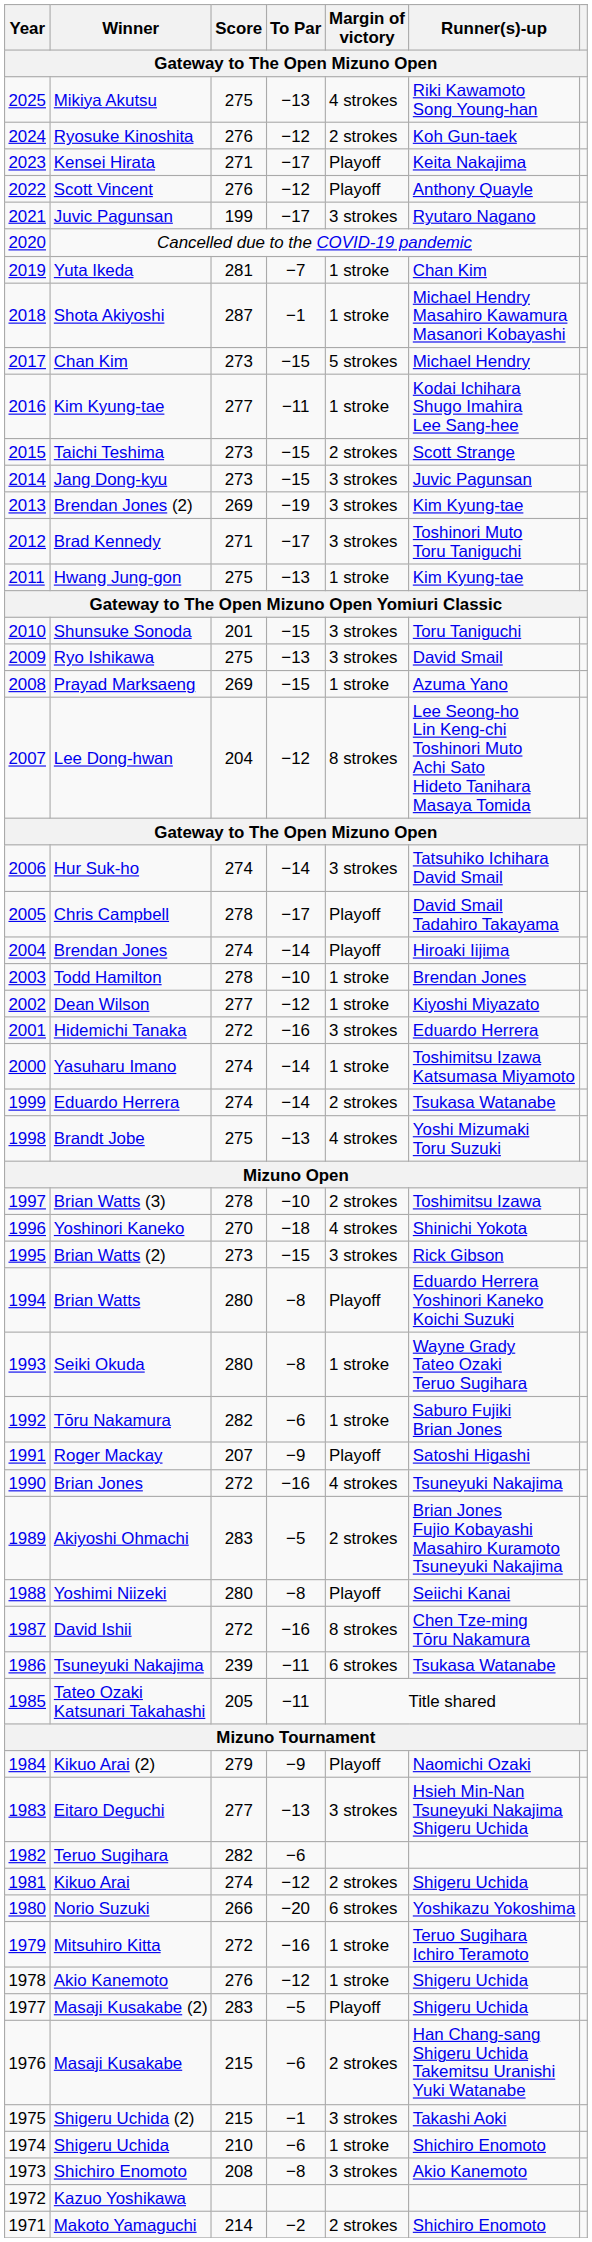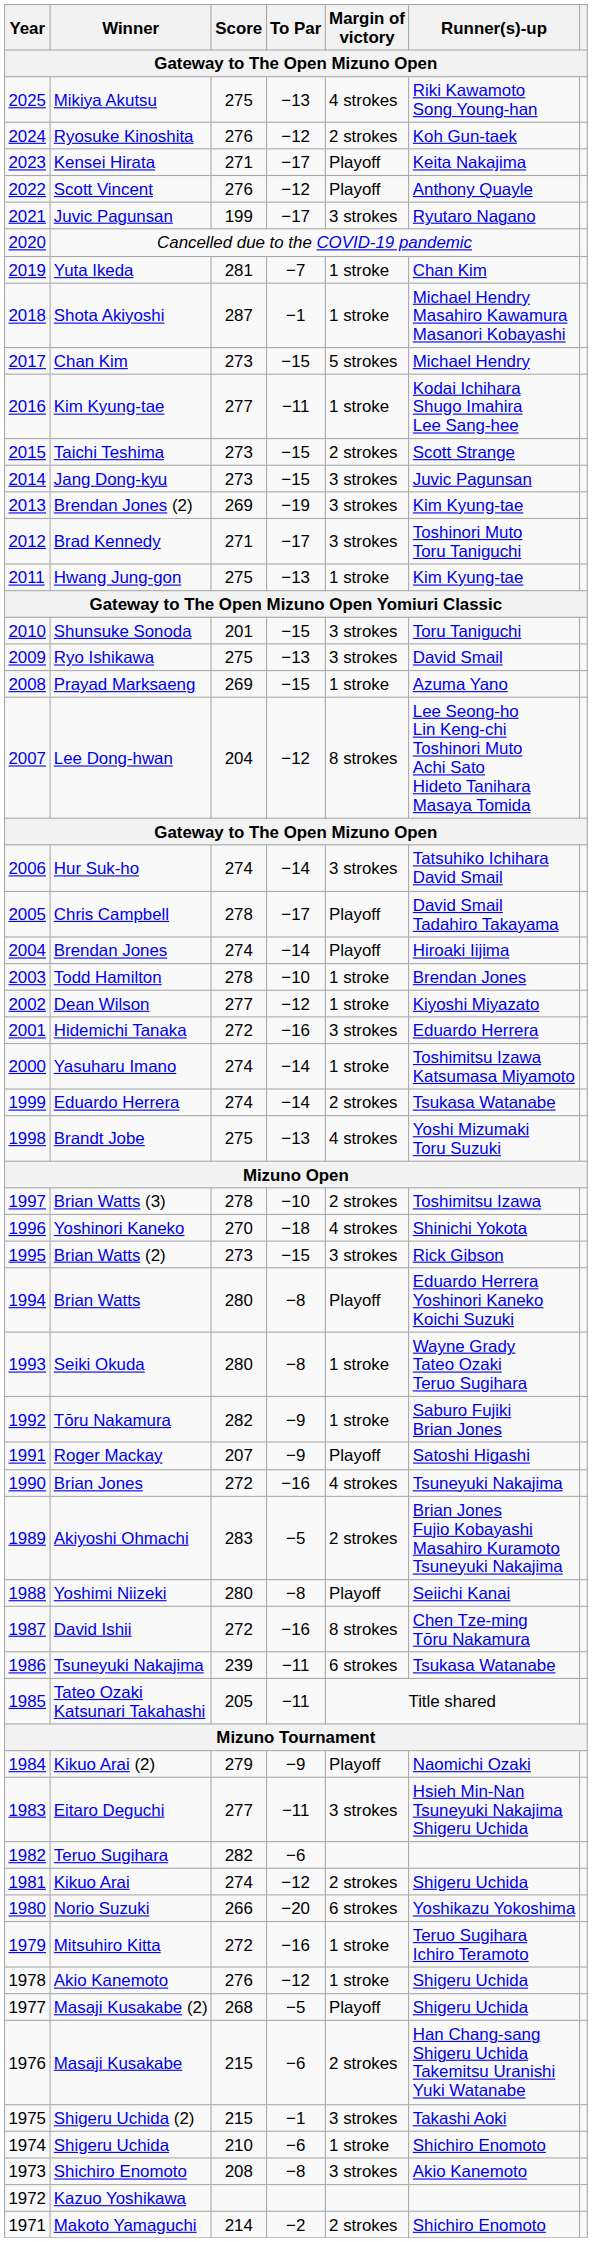 <table class=wikitable style="font-size:95%">
 <tr>
 <th>Year</th>
 <th>Winner</th>
 <th>Score</th>
 <th>To Par</th>
 <th>Margin of<br>victory</th>
 <th>Runner(s)-up</th>
 <th></th>
 </tr>
 <tr>
 <th colspan=7>Gateway to The Open Mizuno Open</th>
 </tr>
 <tr>
 <td><a href='#'>2025</a></td>
 <td> <a href='#'>Mikiya Akutsu</a></td>
 <td align=center>275</td>
 <td align=center>−13</td>
 <td>4 strokes</td>
 <td> <a href='#'>Riki Kawamoto</a><br> <a href='#'>Song Young-han</a></td>
 <td></td>
 </tr>
 <tr>
 <td><a href='#'>2024</a></td>
 <td> <a href='#'>Ryosuke Kinoshita</a></td>
 <td align=center>276</td>
 <td align=center>−12</td>
 <td>2 strokes</td>
 <td> <a href='#'>Koh Gun-taek</a></td>
 <td></td>
 </tr>
 <tr>
 <td><a href='#'>2023</a></td>
 <td> <a href='#'>Kensei Hirata</a></td>
 <td align=center>271</td>
 <td align=center>−17</td>
 <td>Playoff</td>
 <td> <a href='#'>Keita Nakajima</a></td>
 <td></td>
 </tr>
 <tr>
 <td><a href='#'>2022</a></td>
 <td> <a href='#'>Scott Vincent</a></td>
 <td align=center>276</td>
 <td align=center>−12</td>
 <td>Playoff</td>
 <td> <a href='#'>Anthony Quayle</a></td>
 <td></td>
 </tr>
 <tr>
 <td><a href='#'>2021</a></td>
 <td> <a href='#'>Juvic Pagunsan</a></td>
 <td align=center>199</td>
 <td align=center>−17</td>
 <td>3 strokes</td>
 <td> <a href='#'>Ryutaro Nagano</a></td>
 <td></td>
 </tr>
 <tr>
 <td><a href='#'>2020</a></td>
 <td align=center colspan=5><em>Cancelled due to the <a href='#'>COVID-19 pandemic</a></em></td>
 <td></td>
 </tr>
 <tr>
 <td><a href='#'>2019</a></td>
 <td> <a href='#'>Yuta Ikeda</a></td>
 <td align=center>281</td>
 <td align=center>−7</td>
 <td>1 stroke</td>
 <td> <a href='#'>Chan Kim</a></td>
 <td></td>
 </tr>
 <tr>
 <td><a href='#'>2018</a></td>
 <td> <a href='#'>Shota Akiyoshi</a></td>
 <td align=center>287</td>
 <td align=center>−1</td>
 <td>1 stroke</td>
 <td> <a href='#'>Michael Hendry</a><br> <a href='#'>Masahiro Kawamura</a><br> <a href='#'>Masanori Kobayashi</a></td>
 <td></td>
 </tr>
 <tr>
 <td><a href='#'>2017</a></td>
 <td> <a href='#'>Chan Kim</a></td>
 <td align=center>273</td>
 <td align=center>−15</td>
 <td>5 strokes</td>
 <td> <a href='#'>Michael Hendry</a></td>
 <td></td>
 </tr>
 <tr>
 <td><a href='#'>2016</a></td>
 <td> <a href='#'>Kim Kyung-tae</a></td>
 <td align=center>277</td>
 <td align=center>−11</td>
 <td>1 stroke</td>
 <td> <a href='#'>Kodai Ichihara</a><br> <a href='#'>Shugo Imahira</a><br> <a href='#'>Lee Sang-hee</a></td>
 <td></td>
 </tr>
 <tr>
 <td><a href='#'>2015</a></td>
 <td> <a href='#'>Taichi Teshima</a></td>
 <td align=center>273</td>
 <td align=center>−15</td>
 <td>2 strokes</td>
 <td> <a href='#'>Scott Strange</a></td>
 <td></td>
 </tr>
 <tr>
 <td><a href='#'>2014</a></td>
 <td> <a href='#'>Jang Dong-kyu</a></td>
 <td align=center>273</td>
 <td align=center>−15</td>
 <td>3 strokes</td>
 <td> <a href='#'>Juvic Pagunsan</a></td>
 <td></td>
 </tr>
 <tr>
 <td><a href='#'>2013</a></td>
 <td> <a href='#'>Brendan Jones</a> (2)</td>
 <td align=center>269</td>
 <td align=center>−19</td>
 <td>3 strokes</td>
 <td> <a href='#'>Kim Kyung-tae</a></td>
 <td></td>
 </tr>
 <tr>
 <td><a href='#'>2012</a></td>
 <td> <a href='#'>Brad Kennedy</a></td>
 <td align=center>271</td>
 <td align=center>−17</td>
 <td>3 strokes</td>
 <td> <a href='#'>Toshinori Muto</a><br> <a href='#'>Toru Taniguchi</a></td>
 <td></td>
 </tr>
 <tr>
 <td><a href='#'>2011</a></td>
 <td> <a href='#'>Hwang Jung-gon</a></td>
 <td align=center>275</td>
 <td align=center>−13</td>
 <td>1 stroke</td>
 <td> <a href='#'>Kim Kyung-tae</a></td>
 <td></td>
 </tr>
 <tr>
 <th colspan=7>Gateway to The Open Mizuno Open Yomiuri Classic</th>
 </tr>
 <tr>
 <td><a href='#'>2010</a></td>
 <td> <a href='#'>Shunsuke Sonoda</a></td>
 <td align=center>201</td>
 <td align=center>−15</td>
 <td>3 strokes</td>
 <td> <a href='#'>Toru Taniguchi</a></td>
 <td></td>
 </tr>
 <tr>
 <td><a href='#'>2009</a></td>
 <td> <a href='#'>Ryo Ishikawa</a></td>
 <td align=center>275</td>
 <td align=center>−13</td>
 <td>3 strokes</td>
 <td> <a href='#'>David Smail</a></td>
 <td></td>
 </tr>
 <tr>
 <td><a href='#'>2008</a></td>
 <td> <a href='#'>Prayad Marksaeng</a></td>
 <td align=center>269</td>
 <td align=center>−15</td>
 <td>1 stroke</td>
 <td> <a href='#'>Azuma Yano</a></td>
 <td></td>
 </tr>
 <tr>
 <td><a href='#'>2007</a></td>
 <td> <a href='#'>Lee Dong-hwan</a></td>
 <td align="center">204</td>
 <td align=center>−12</td>
 <td>8 strokes</td>
 <td> <a href='#'>Lee Seong-ho</a><br> <a href='#'>Lin Keng-chi</a><br> <a href='#'>Toshinori Muto</a><br> <a href='#'>Achi Sato</a><br> <a href='#'>Hideto Tanihara</a><br> <a href='#'>Masaya Tomida</a></td>
 <td></td>
 </tr>
 <tr>
 <th colspan=7>Gateway to The Open Mizuno Open</th>
 </tr>
 <tr>
 <td><a href='#'>2006</a></td>
 <td> <a href='#'>Hur Suk-ho</a></td>
 <td align=center>274</td>
 <td align=center>−14</td>
 <td>3 strokes</td>
 <td> <a href='#'>Tatsuhiko Ichihara</a><br> <a href='#'>David Smail</a></td>
 <td></td>
 </tr>
 <tr>
 <td><a href='#'>2005</a></td>
 <td> <a href='#'>Chris Campbell</a></td>
 <td align=center>278</td>
 <td align=center>−17</td>
 <td>Playoff</td>
 <td> <a href='#'>David Smail</a><br> <a href='#'>Tadahiro Takayama</a></td>
 <td></td>
 </tr>
 <tr>
 <td><a href='#'>2004</a></td>
 <td> <a href='#'>Brendan Jones</a></td>
 <td align=center>274</td>
 <td align=center>−14</td>
 <td>Playoff</td>
 <td> <a href='#'>Hiroaki Iijima</a></td>
 <td></td>
 </tr>
 <tr>
 <td><a href='#'>2003</a></td>
 <td> <a href='#'>Todd Hamilton</a></td>
 <td align=center>278</td>
 <td align=center>−10</td>
 <td>1 stroke</td>
 <td> <a href='#'>Brendan Jones</a></td>
 <td></td>
 </tr>
 <tr>
 <td><a href='#'>2002</a></td>
 <td> <a href='#'>Dean Wilson</a></td>
 <td align=center>277</td>
 <td align=center>−12</td>
 <td>1 stroke</td>
 <td> <a href='#'>Kiyoshi Miyazato</a></td>
 <td></td>
 </tr>
 <tr>
 <td><a href='#'>2001</a></td>
 <td> <a href='#'>Hidemichi Tanaka</a></td>
 <td align=center>272</td>
 <td align=center>−16</td>
 <td>3 strokes</td>
 <td> <a href='#'>Eduardo Herrera</a></td>
 <td></td>
 </tr>
 <tr>
 <td><a href='#'>2000</a></td>
 <td> <a href='#'>Yasuharu Imano</a></td>
 <td align=center>274</td>
 <td align=center>−14</td>
 <td>1 stroke</td>
 <td> <a href='#'>Toshimitsu Izawa</a><br> <a href='#'>Katsumasa Miyamoto</a></td>
 <td></td>
 </tr>
 <tr>
 <td><a href='#'>1999</a></td>
 <td> <a href='#'>Eduardo Herrera</a></td>
 <td align=center>274</td>
 <td align=center>−14</td>
 <td>2 strokes</td>
 <td> <a href='#'>Tsukasa Watanabe</a></td>
 <td></td>
 </tr>
 <tr>
 <td><a href='#'>1998</a></td>
 <td> <a href='#'>Brandt Jobe</a></td>
 <td align=center>275</td>
 <td align=center>−13</td>
 <td>4 strokes</td>
 <td> <a href='#'>Yoshi Mizumaki</a><br> <a href='#'>Toru Suzuki</a></td>
 <td></td>
 </tr>
 <tr>
 <th colspan=7>Mizuno Open</th>
 </tr>
 <tr>
 <td><a href='#'>1997</a></td>
 <td> <a href='#'>Brian Watts</a> (3)</td>
 <td align=center>278</td>
 <td align=center>−10</td>
 <td>2 strokes</td>
 <td> <a href='#'>Toshimitsu Izawa</a></td>
 <td></td>
 </tr>
 <tr>
 <td><a href='#'>1996</a></td>
 <td> <a href='#'>Yoshinori Kaneko</a></td>
 <td align=center>270</td>
 <td align=center>−18</td>
 <td>4 strokes</td>
 <td> <a href='#'>Shinichi Yokota</a></td>
 <td></td>
 </tr>
 <tr>
 <td><a href='#'>1995</a></td>
 <td> <a href='#'>Brian Watts</a> (2)</td>
 <td align=center>273</td>
 <td align=center>−15</td>
 <td>3 strokes</td>
 <td> <a href='#'>Rick Gibson</a></td>
 <td></td>
 </tr>
 <tr>
 <td><a href='#'>1994</a></td>
 <td> <a href='#'>Brian Watts</a></td>
 <td align=center>280</td>
 <td align=center>−8</td>
 <td>Playoff</td>
 <td> <a href='#'>Eduardo Herrera</a><br> <a href='#'>Yoshinori Kaneko</a><br> <a href='#'>Koichi Suzuki</a></td>
 <td></td>
 </tr>
 <tr>
 <td><a href='#'>1993</a></td>
 <td> <a href='#'>Seiki Okuda</a></td>
 <td align=center>280</td>
 <td align=center>−8</td>
 <td>1 stroke</td>
 <td> <a href='#'>Wayne Grady</a><br> <a href='#'>Tateo Ozaki</a><br> <a href='#'>Teruo Sugihara</a></td>
 <td></td>
 </tr>
 <tr>
 <td><a href='#'>1992</a></td>
 <td> <a href='#'>Tōru Nakamura</a></td>
 <td align=center>282</td>
-<td align=center>−6</td>
+<td align=center>−9</td>
 <td>1 stroke</td>
 <td> <a href='#'>Saburo Fujiki</a><br> <a href='#'>Brian Jones</a></td>
 <td></td>
 </tr>
 <tr>
 <td><a href='#'>1991</a></td>
 <td> <a href='#'>Roger Mackay</a></td>
 <td align=center>207</td>
 <td align=center>−9</td>
 <td>Playoff</td>
 <td> <a href='#'>Satoshi Higashi</a></td>
 <td></td>
 </tr>
 <tr>
 <td><a href='#'>1990</a></td>
 <td> <a href='#'>Brian Jones</a></td>
 <td align=center>272</td>
 <td align=center>−16</td>
 <td>4 strokes</td>
 <td> <a href='#'>Tsuneyuki Nakajima</a></td>
 <td></td>
 </tr>
 <tr>
 <td><a href='#'>1989</a></td>
 <td> <a href='#'>Akiyoshi Ohmachi</a></td>
 <td align=center>283</td>
 <td align=center>−5</td>
 <td>2 strokes</td>
 <td> <a href='#'>Brian Jones</a><br> <a href='#'>Fujio Kobayashi</a><br> <a href='#'>Masahiro Kuramoto</a><br> <a href='#'>Tsuneyuki Nakajima</a></td>
 <td></td>
 </tr>
 <tr>
 <td><a href='#'>1988</a></td>
 <td> <a href='#'>Yoshimi Niizeki</a></td>
 <td align=center>280</td>
 <td align=center>−8</td>
 <td>Playoff</td>
 <td> <a href='#'>Seiichi Kanai</a></td>
 <td></td>
 </tr>
 <tr>
 <td><a href='#'>1987</a></td>
 <td> <a href='#'>David Ishii</a></td>
 <td align=center>272</td>
 <td align=center>−16</td>
 <td>8 strokes</td>
 <td> <a href='#'>Chen Tze-ming</a><br> <a href='#'>Tōru Nakamura</a></td>
 <td></td>
 </tr>
 <tr>
 <td><a href='#'>1986</a></td>
 <td> <a href='#'>Tsuneyuki Nakajima</a></td>
 <td align=center>239</td>
 <td align=center>−11</td>
 <td>6 strokes</td>
 <td> <a href='#'>Tsukasa Watanabe</a></td>
 <td></td>
 </tr>
 <tr>
 <td><a href='#'>1985</a></td>
 <td> <a href='#'>Tateo Ozaki</a><br> <a href='#'>Katsunari Takahashi</a></td>
 <td align=center>205</td>
 <td align=center>−11</td>
 <td colspan=2 align=center>Title shared</td>
 <td></td>
 </tr>
 <tr>
 <th colspan=7>Mizuno Tournament</th>
 </tr>
 <tr>
 <td><a href='#'>1984</a></td>
 <td> <a href='#'>Kikuo Arai</a> (2)</td>
 <td align=center>279</td>
 <td align=center>−9</td>
 <td>Playoff</td>
 <td> <a href='#'>Naomichi Ozaki</a></td>
 <td></td>
 </tr>
 <tr>
 <td><a href='#'>1983</a></td>
 <td> <a href='#'>Eitaro Deguchi</a></td>
 <td align=center>277</td>
-<td align=center>−13</td>
+<td align=center>−11</td>
 <td>3 strokes</td>
 <td> <a href='#'>Hsieh Min-Nan</a><br> <a href='#'>Tsuneyuki Nakajima</a><br> <a href='#'>Shigeru Uchida</a></td>
 <td></td>
 </tr>
 <tr>
 <td><a href='#'>1982</a></td>
 <td> <a href='#'>Teruo Sugihara</a></td>
 <td align=center>282</td>
 <td align=center>−6</td>
 <td></td>
 <td></td>
 <td></td>
 </tr>
 <tr>
 <td><a href='#'>1981</a></td>
 <td> <a href='#'>Kikuo Arai</a></td>
 <td align=center>274</td>
 <td align=center>−12</td>
 <td>2 strokes</td>
 <td> <a href='#'>Shigeru Uchida</a></td>
 <td></td>
 </tr>
 <tr>
 <td><a href='#'>1980</a></td>
 <td> <a href='#'>Norio Suzuki</a></td>
 <td align=center>266</td>
 <td align=center>−20</td>
 <td>6 strokes</td>
 <td> <a href='#'>Yoshikazu Yokoshima</a></td>
 <td></td>
 </tr>
 <tr>
 <td><a href='#'>1979</a></td>
 <td> <a href='#'>Mitsuhiro Kitta</a></td>
 <td align=center>272</td>
 <td align=center>−16</td>
 <td>1 stroke</td>
 <td> <a href='#'>Teruo Sugihara</a><br> <a href='#'>Ichiro Teramoto</a></td>
 <td></td>
 </tr>
 <tr>
 <td>1978</td>
 <td> <a href='#'>Akio Kanemoto</a></td>
 <td align=center>276</td>
 <td align=center>−12</td>
 <td>1 stroke</td>
 <td> <a href='#'>Shigeru Uchida</a></td>
 <td></td>
 </tr>
 <tr>
 <td>1977</td>
 <td> <a href='#'>Masaji Kusakabe</a> (2)</td>
-<td align=center>283</td>
+<td align=center>268</td>
 <td align=center>−5</td>
 <td>Playoff</td>
 <td> <a href='#'>Shigeru Uchida</a></td>
 <td></td>
 </tr>
 <tr>
 <td>1976</td>
 <td> <a href='#'>Masaji Kusakabe</a></td>
 <td align=center>215</td>
 <td align=center>−6</td>
 <td>2 strokes</td>
 <td> <a href='#'>Han Chang-sang</a><br> <a href='#'>Shigeru Uchida</a><br> <a href='#'>Takemitsu Uranishi</a><br> <a href='#'>Yuki Watanabe</a></td>
 <td></td>
 </tr>
 <tr>
 <td>1975</td>
 <td> <a href='#'>Shigeru Uchida</a> (2)</td>
 <td align=center>215</td>
 <td align=center>−1</td>
 <td>3 strokes</td>
 <td> <a href='#'>Takashi Aoki</a></td>
 <td></td>
 </tr>
 <tr>
 <td>1974</td>
 <td> <a href='#'>Shigeru Uchida</a></td>
 <td align=center>210</td>
 <td align=center>−6</td>
 <td>1 stroke</td>
 <td> <a href='#'>Shichiro Enomoto</a></td>
 <td></td>
 </tr>
 <tr>
 <td>1973</td>
 <td> <a href='#'>Shichiro Enomoto</a></td>
 <td align=center>208</td>
 <td align=center>−8</td>
 <td>3 strokes</td>
 <td> <a href='#'>Akio Kanemoto</a></td>
 <td></td>
 </tr>
 <tr>
 <td>1972</td>
 <td> <a href='#'>Kazuo Yoshikawa</a></td>
 <td align=center></td>
 <td align=center></td>
 <td></td>
 <td></td>
 <td></td>
 </tr>
 <tr>
 <td>1971</td>
 <td> <a href='#'>Makoto Yamaguchi</a></td>
 <td align=center>214</td>
 <td align=center>−2</td>
 <td>2 strokes</td>
 <td> <a href='#'>Shichiro Enomoto</a></td>
 <td></td>
 </tr>
 </table>
